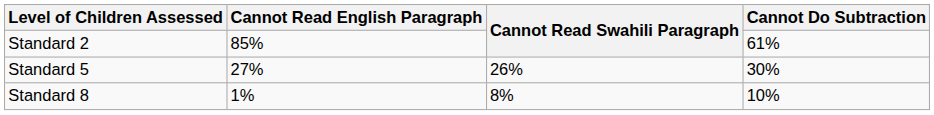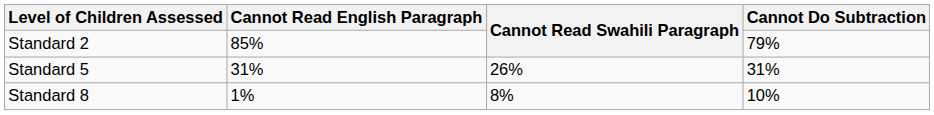 <table class="wikitable">
 <tr>
 <th>Level of Children Assessed</th>
 <th>Cannot Read English Paragraph</th>
 <th rowspan="2">Cannot Read Swahili Paragraph</th>
 <th>Cannot Do Subtraction</th>
 </tr>
 <tr>
 <td>Standard 2</td>
 <td>85%</td>
-<td>61%</td>
+<td>79%</td>
 </tr>
 <tr>
 <td>Standard 5</td>
-<td>27%</td>
+<td>31%</td>
 <td>26%</td>
-<td>30%</td>
+<td>31%</td>
 </tr>
 <tr>
 <td>Standard 8</td>
 <td>1%</td>
 <td>8%</td>
 <td>10%</td>
 </tr>
 </table>
